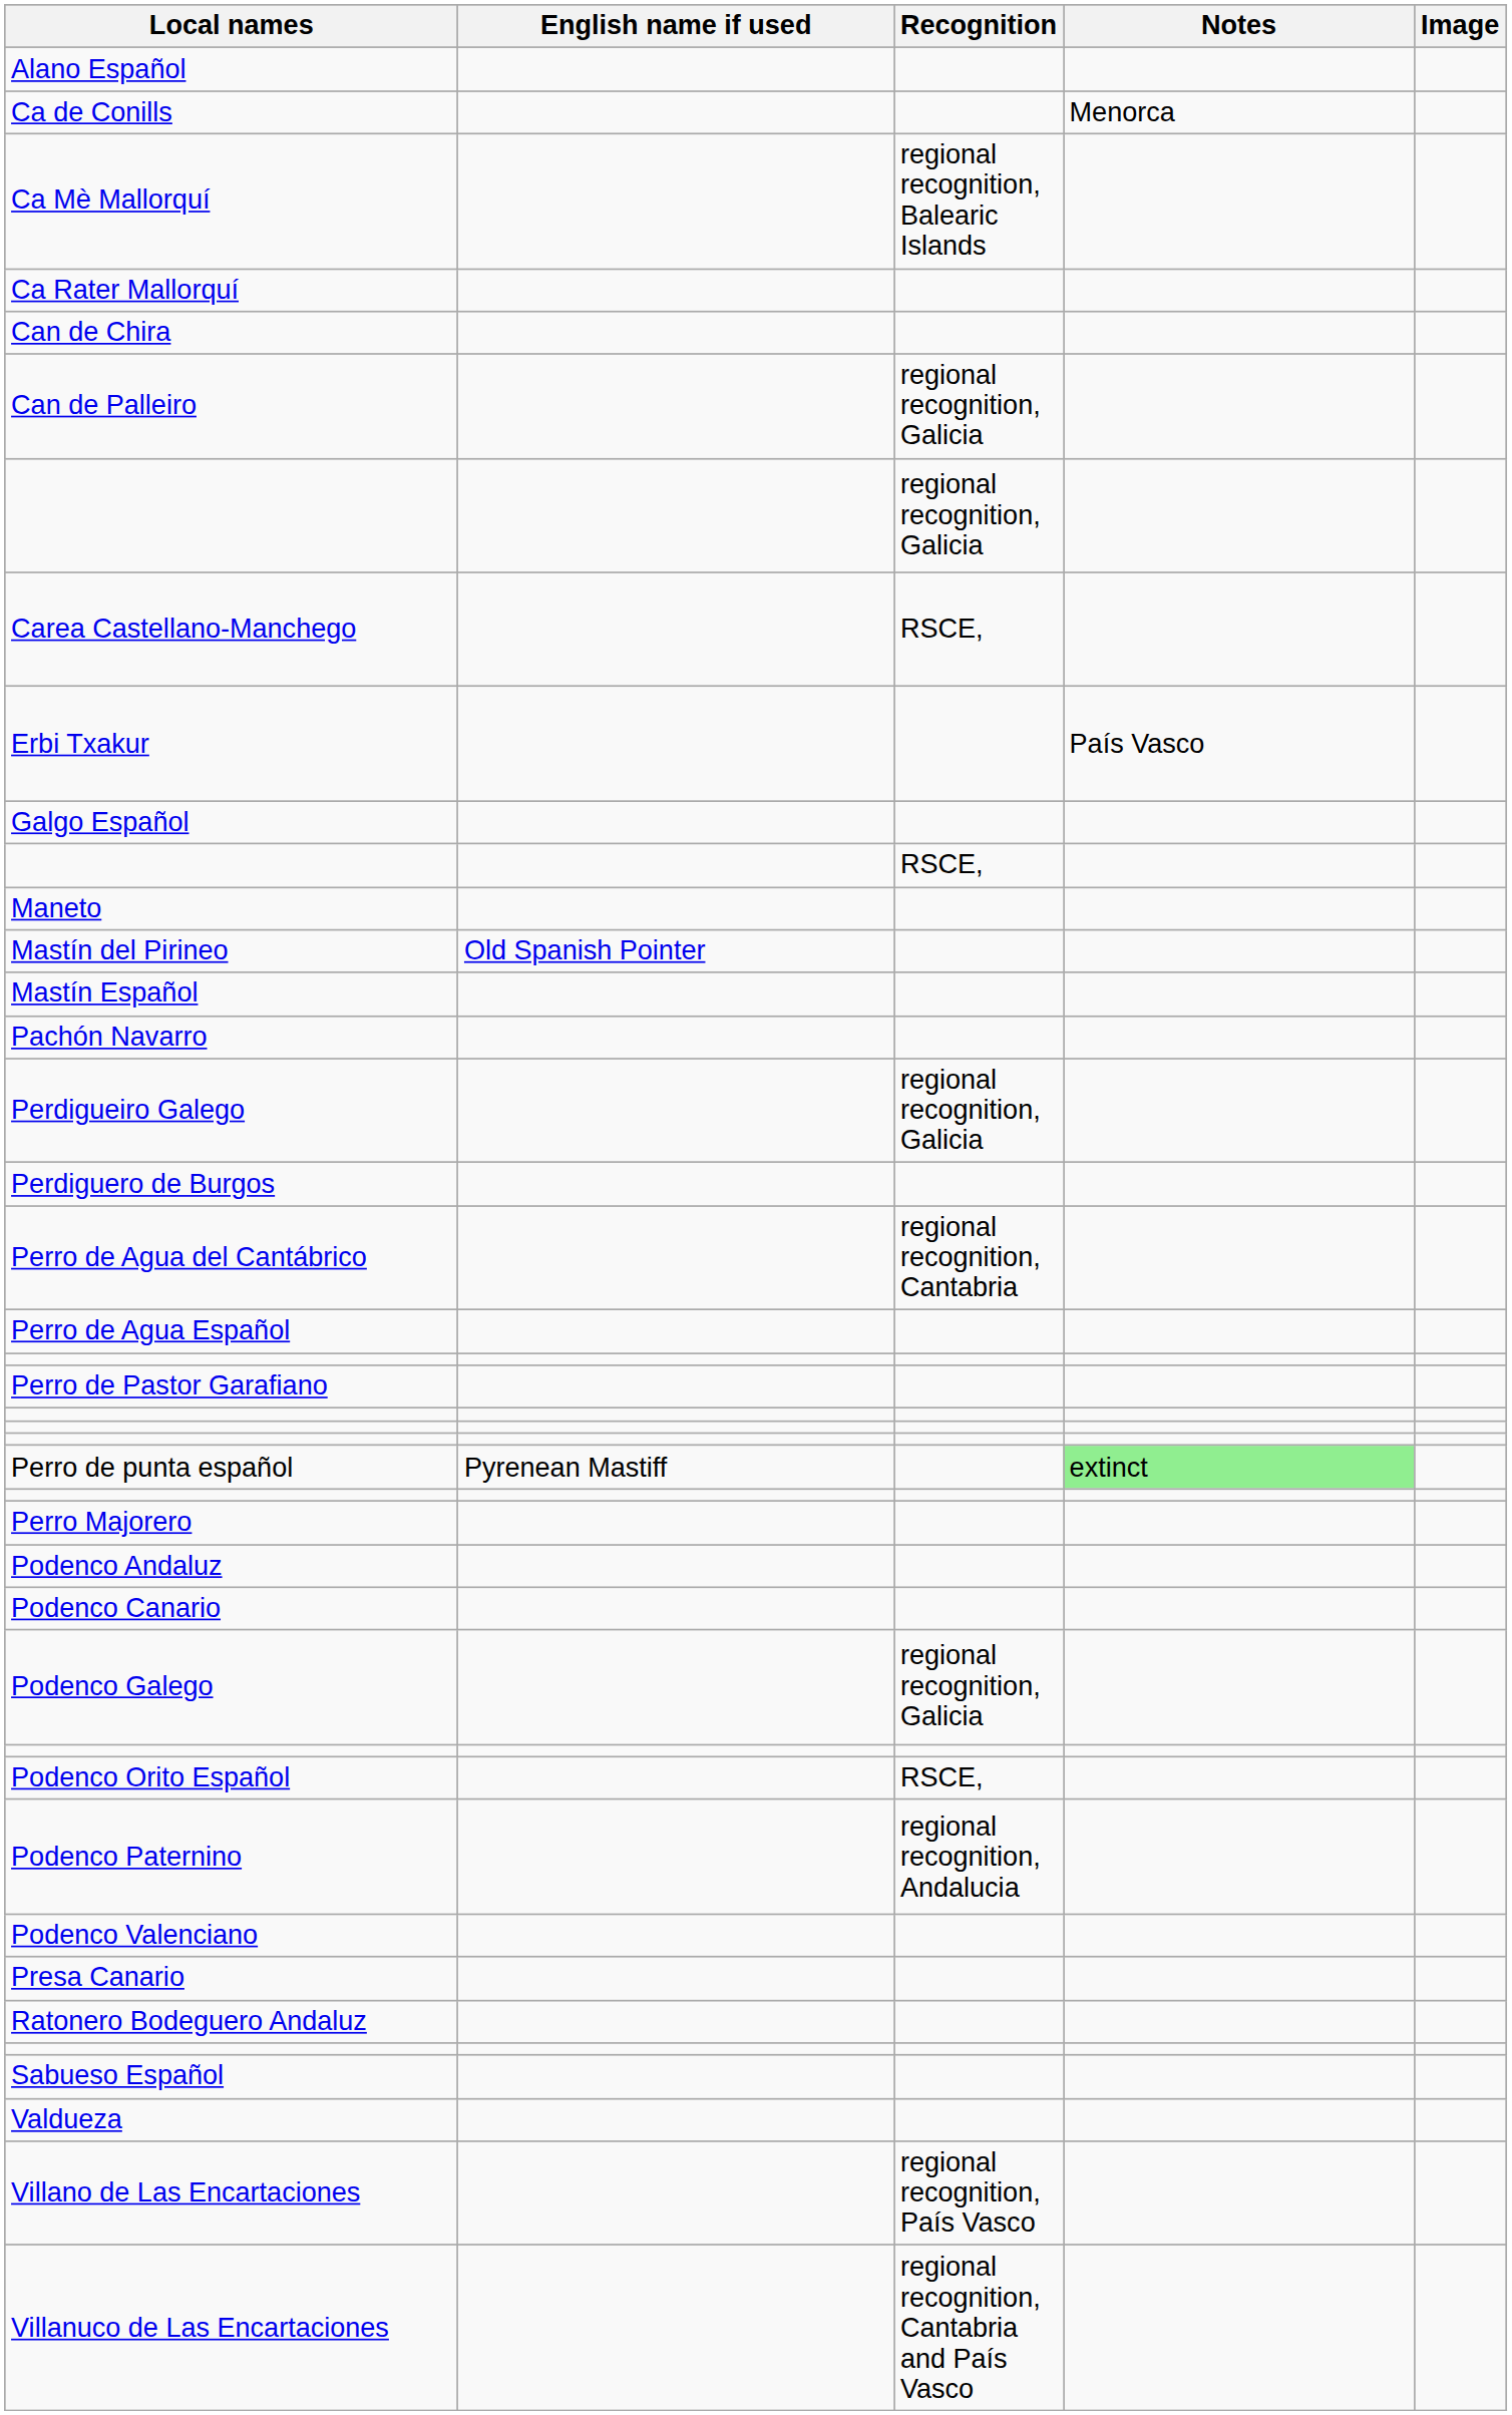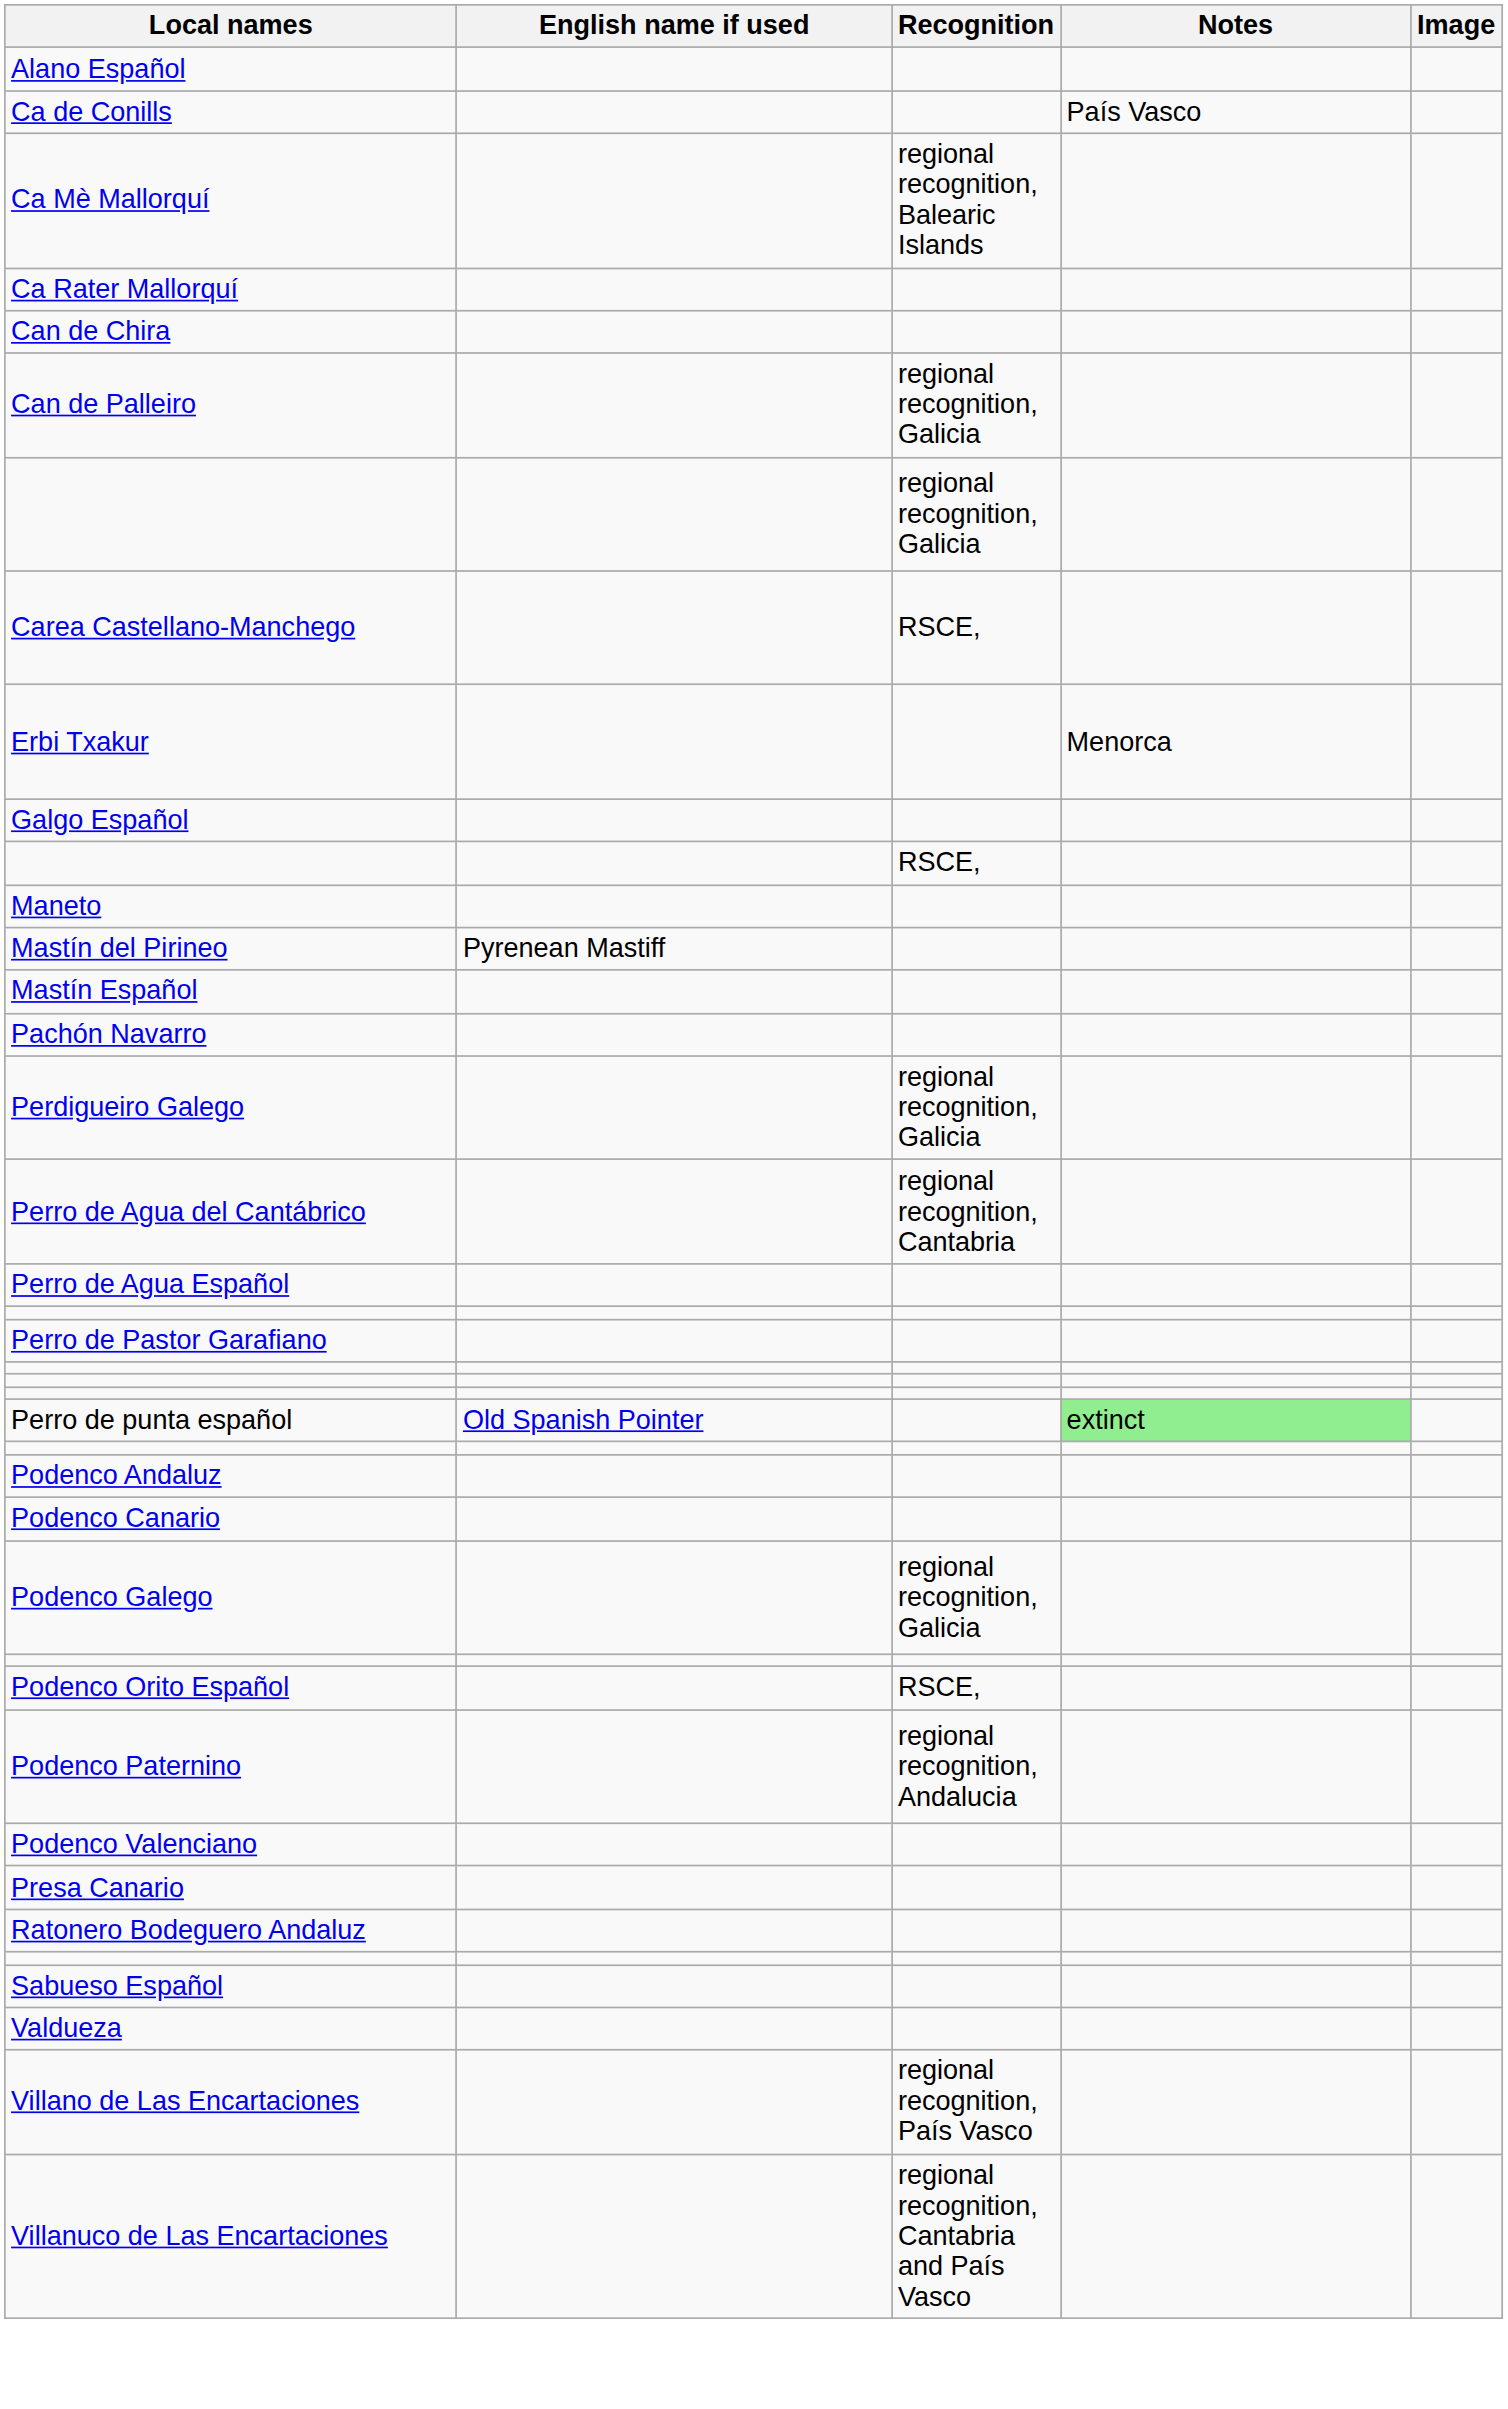 <table class="wikitable sortable">
 <tr>
 <th style="width: 260px;">Local names</th>
 <th style="width: 250px;">English name if used</th>
 <th style="width: 80px;">Recognition</th>
 <th class="unsortable" style="width: 200px;">Notes</th>
 <th class="unsortable">Image</th>
 </tr>
 <tr>
 <td><a href='#'>Alano Español</a></td>
 <td></td>
 <td></td>
 <td></td>
 <td></td>
 </tr>
 <tr>
 <td><a href='#'>Ca de Conills</a></td>
 <td></td>
 <td></td>
-<td>Menorca</td>
+<td>País Vasco</td>
 <td></td>
 </tr>
 <tr>
 <td><a href='#'>Ca Mè Mallorquí</a></td>
 <td></td>
 <td>regional recognition, Balearic Islands</td>
 <td></td>
 <td></td>
 </tr>
 <tr>
 <td><a href='#'>Ca Rater Mallorquí</a></td>
 <td></td>
 <td></td>
 <td></td>
 <td></td>
 </tr>
 <tr>
 <td><a href='#'>Can de Chira</a></td>
 <td></td>
 <td></td>
 <td></td>
 <td></td>
 </tr>
 <tr>
 <td><a href='#'>Can de Palleiro</a></td>
 <td></td>
 <td>regional recognition, Galicia</td>
 <td></td>
 <td></td>
 </tr>
 <tr>
 <td></td>
 <td></td>
 <td>regional recognition, Galicia</td>
 <td></td>
 <td style="height: 60px;"></td>
 </tr>
 <tr>
 <td><a href='#'>Carea Castellano-Manchego</a></td>
 <td></td>
 <td>RSCE, </td>
 <td></td>
 <td style="height: 60px;"></td>
 </tr>
 <tr>
 <td><a href='#'>Erbi Txakur</a></td>
 <td></td>
 <td></td>
-<td>País Vasco</td>
+<td>Menorca</td>
 <td style="height: 60px;"></td>
 </tr>
 <tr>
 <td><a href='#'>Galgo Español</a></td>
 <td></td>
 <td></td>
 <td></td>
 <td></td>
 </tr>
 <tr>
 <td></td>
 <td></td>
 <td>RSCE, </td>
 <td></td>
 <td></td>
 </tr>
 <tr>
 <td><a href='#'>Maneto</a></td>
 <td></td>
 <td></td>
 <td></td>
 <td></td>
 </tr>
 <tr>
 <td><a href='#'>Mastín del Pirineo</a></td>
-<td><a href='#'>Old Spanish Pointer</a></td>
+<td>Pyrenean Mastiff</td>
 <td></td>
 <td></td>
 <td></td>
 </tr>
 <tr>
 <td><a href='#'>Mastín Español</a></td>
 <td></td>
 <td></td>
 <td></td>
 <td></td>
 </tr>
 <tr>
 <td><a href='#'>Pachón Navarro</a></td>
 <td></td>
 <td></td>
 <td></td>
 <td></td>
 </tr>
 <tr>
 <td><a href='#'>Perdigueiro Galego</a></td>
 <td></td>
 <td>regional recognition, Galicia</td>
-<td></td>
-<td></td>
-</tr>
-<tr>
-<td><a href='#'>Perdiguero de Burgos</a></td>
-<td></td>
-<td></td>
 <td></td>
 <td></td>
 </tr>
 <tr>
 <td><a href='#'>Perro de Agua del Cantábrico</a></td>
 <td></td>
 <td>regional recognition, Cantabria</td>
 <td></td>
 <td></td>
 </tr>
 <tr>
 <td><a href='#'>Perro de Agua Español</a></td>
 <td></td>
 <td></td>
 <td></td>
 <td></td>
 </tr>
 <tr>
 <td></td>
 <td></td>
 <td></td>
 <td></td>
 <td></td>
 </tr>
 <tr>
 <td><a href='#'>Perro de Pastor Garafiano</a></td>
 <td></td>
 <td></td>
 <td></td>
 <td></td>
 </tr>
 <tr>
 <td></td>
 <td></td>
 <td></td>
 <td></td>
 <td></td>
 </tr>
 <tr>
 <td></td>
 <td></td>
 <td></td>
 <td></td>
 <td></td>
 </tr>
 <tr>
 <td></td>
 <td></td>
 <td></td>
 <td></td>
 <td></td>
 </tr>
 <tr>
 <td>Perro de punta español</td>
-<td>Pyrenean Mastiff</td>
+<td><a href='#'>Old Spanish Pointer</a></td>
 <td></td>
 <td style="background: lightgreen;">extinct</td>
 <td></td>
 </tr>
 <tr>
 <td></td>
-<td></td>
-<td></td>
-<td></td>
-<td></td>
-</tr>
-<tr>
-<td><a href='#'>Perro Majorero</a></td>
 <td></td>
 <td></td>
 <td></td>
 <td></td>
 </tr>
 <tr>
 <td><a href='#'>Podenco Andaluz</a></td>
 <td></td>
 <td></td>
 <td></td>
 <td></td>
 </tr>
 <tr>
 <td><a href='#'>Podenco Canario</a></td>
 <td></td>
 <td></td>
 <td></td>
 <td></td>
 </tr>
 <tr>
 <td><a href='#'>Podenco Galego</a></td>
 <td></td>
 <td>regional recognition, Galicia</td>
 <td></td>
 <td style="height: 60px;"></td>
 </tr>
 <tr>
 <td></td>
 <td></td>
 <td></td>
 <td></td>
 <td></td>
 </tr>
 <tr>
 <td><a href='#'>Podenco Orito Español</a></td>
 <td></td>
 <td>RSCE, </td>
 <td></td>
 <td></td>
 </tr>
 <tr>
 <td><a href='#'>Podenco Paternino</a></td>
 <td></td>
 <td>regional recognition, Andalucia</td>
 <td></td>
 <td style="height: 60px;"></td>
 </tr>
 <tr>
 <td><a href='#'>Podenco Valenciano</a></td>
 <td></td>
 <td></td>
 <td></td>
 <td></td>
 </tr>
 <tr>
 <td><a href='#'>Presa Canario</a></td>
 <td></td>
 <td></td>
 <td></td>
 <td></td>
 </tr>
 <tr>
 <td><a href='#'>Ratonero Bodeguero Andaluz</a></td>
 <td></td>
 <td></td>
 <td></td>
 <td></td>
 </tr>
 <tr>
 <td></td>
 <td></td>
 <td></td>
 <td></td>
 <td></td>
 </tr>
 <tr>
 <td><a href='#'>Sabueso Español</a></td>
 <td></td>
 <td></td>
 <td></td>
 <td></td>
 </tr>
 <tr>
 <td><a href='#'>Valdueza</a></td>
 <td></td>
 <td></td>
 <td></td>
 <td></td>
 </tr>
 <tr>
 <td><a href='#'>Villano de Las Encartaciones</a></td>
 <td></td>
 <td>regional recognition, País Vasco</td>
 <td></td>
 <td></td>
 </tr>
 <tr>
 <td><a href='#'>Villanuco de Las Encartaciones</a></td>
 <td></td>
 <td>regional recognition, Cantabria and País Vasco</td>
 <td></td>
 <td style="height: 60px;"></td>
 </tr>
 <tr>
 </tr>
 </table>
